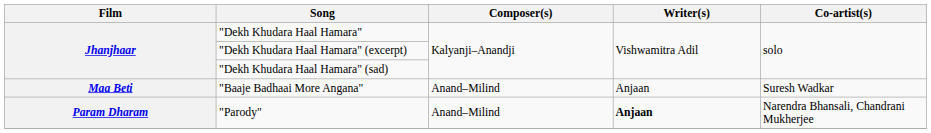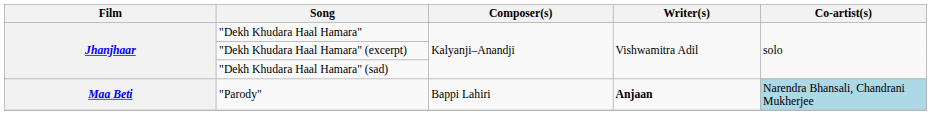 <table class="wikitable plainrowheaders" width="100%" textcolor:#000;">
 <tr>
 <th scope="col" width=23%>Film</th>
 <th scope="col" width=23%>Song</th>
 <th scope="col" width=20%>Composer(s)</th>
 <th scope="col" width=16%>Writer(s)</th>
 <th scope="col" width=18%>Co-artist(s)</th>
 </tr>
 <tr>
 <th Rowspan=3><em><a href='#'>Jhanjhaar</a></em></th>
 <td>"Dekh Khudara Haal Hamara"</td>
 <td rowspan=3>Kalyanji–Anandji</td>
 <td rowspan=3>Vishwamitra Adil</td>
 <td Rowspan=3>solo</td>
 </tr>
 <tr>
 <td>"Dekh Khudara Haal Hamara" (excerpt)</td>
 </tr>
 <tr>
 <td>"Dekh Khudara Haal Hamara" (sad)</td>
 </tr>
 <tr>
 <th><em><a href='#'>Maa Beti</a></em></th>
-<td>"Baaje Badhaai More Angana"</td>
-<td>Anand–Milind</td>
-<td>Anjaan</td>
-<td>Suresh Wadkar</td>
-</tr>
-<tr>
-<th><em><a href='#'>Param Dharam</a></em></th>
 <td>"Parody"</td>
-<td>Anand–Milind</td>
+<td>Bappi Lahiri</td>
 <td><strong>Anjaan</strong></td>
-<td>Narendra Bhansali, Chandrani Mukherjee</td>
+<td style="background: lightblue;">Narendra Bhansali, Chandrani Mukherjee</td>
 </tr>
 <tr>
 </tr>
 </table>
